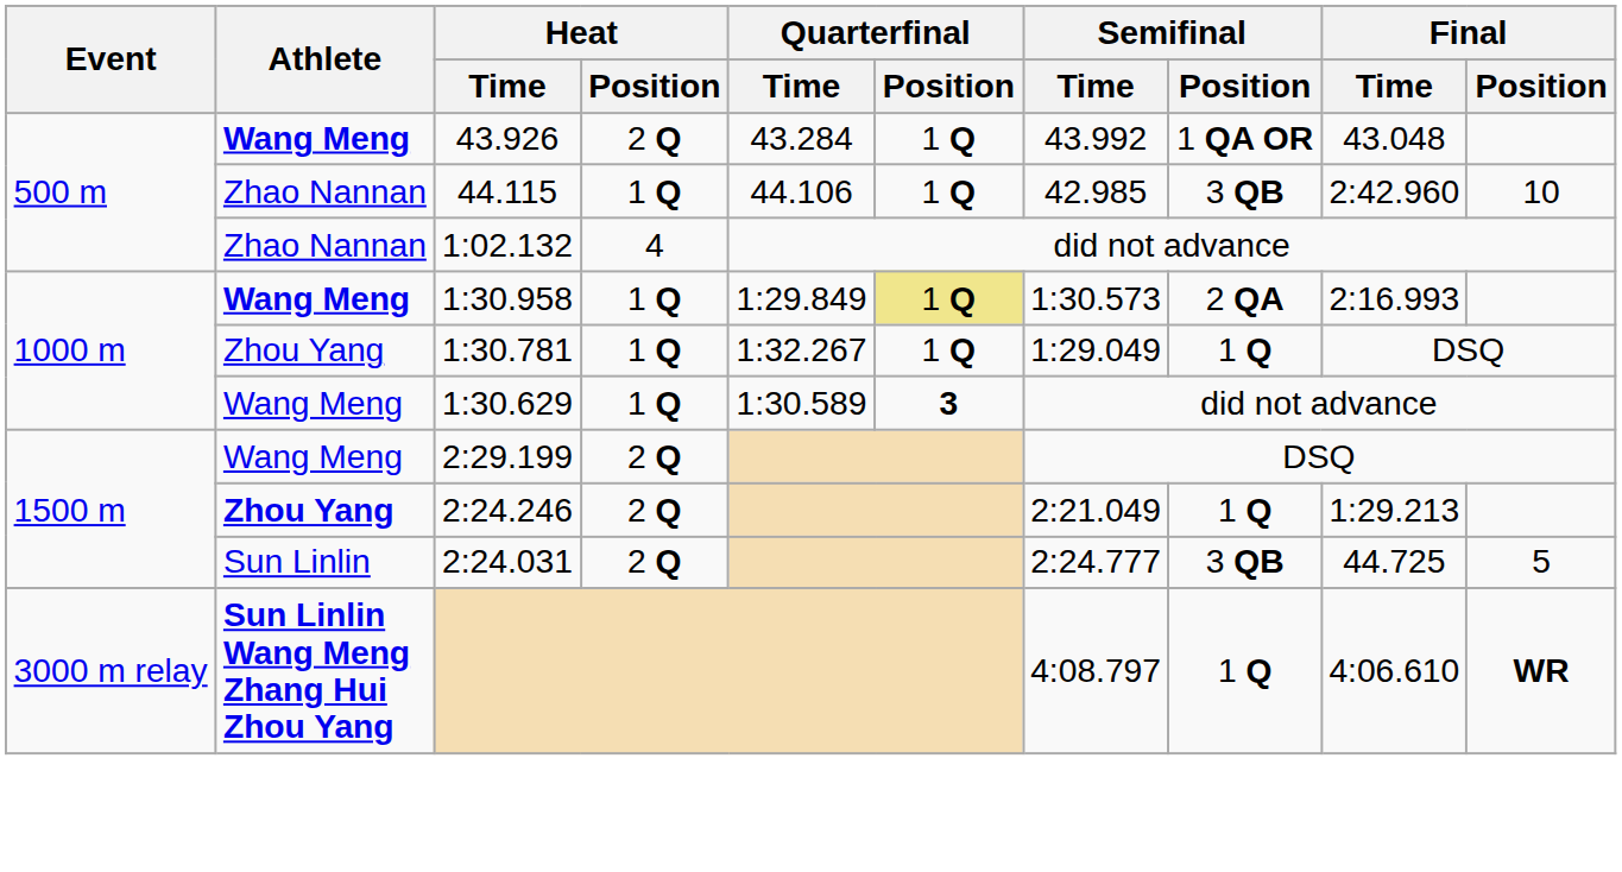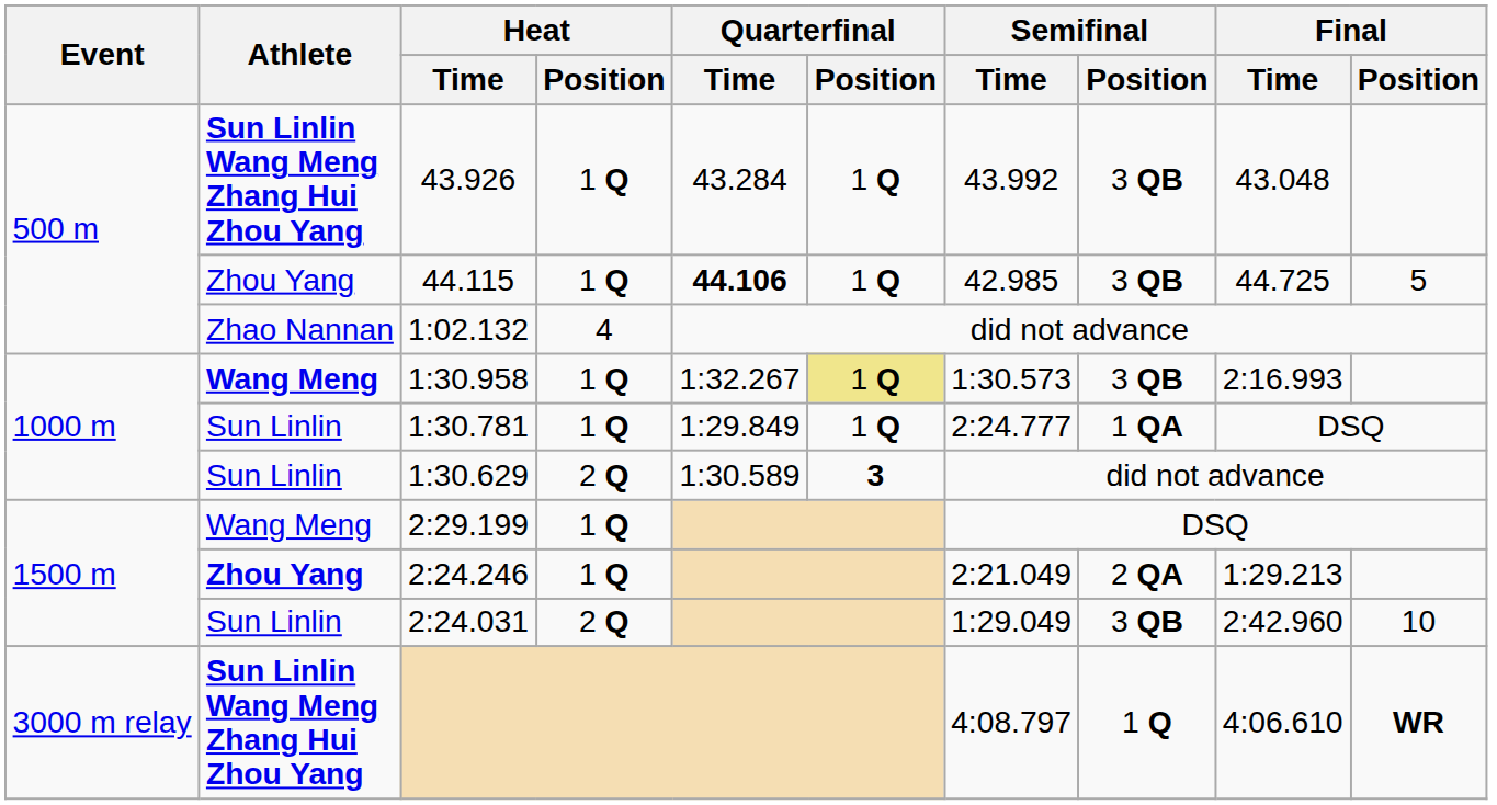 <table class="wikitable" style="font-size:90%;">
 <tr>
 <th rowspan=2>Event</th>
 <th rowspan=2>Athlete</th>
 <th colspan=2>Heat</th>
 <th colspan=2>Quarterfinal</th>
 <th colspan=2>Semifinal</th>
 <th colspan=2>Final</th>
 </tr>
 <tr>
 <th>Time</th>
 <th>Position</th>
 <th>Time</th>
 <th>Position</th>
 <th>Time</th>
 <th>Position</th>
 <th>Time</th>
 <th>Position</th>
 </tr>
 <tr>
 <td rowspan=3><a href='#'>500 m</a></td>
-<td><strong><a href='#'>Wang Meng</a></strong></td>
+<td><strong><a href='#'>Sun Linlin</a><br><a href='#'>Wang Meng</a><br><a href='#'>Zhang Hui</a><br><a href='#'>Zhou Yang</a></strong></td>
 <td align=center>43.926</td>
-<td align=center>2 <strong>Q</strong></td>
+<td align=center>1 <strong>Q</strong></td>
 <td align=center>43.284</td>
 <td align=center>1 <strong>Q</strong></td>
 <td align=center>43.992</td>
-<td align=center>1 <strong>QA OR</strong></td>
+<td align=center>3 <strong>QB</strong></td>
 <td align=center>43.048</td>
 <td align=center></td>
 </tr>
 <tr>
-<td><a href='#'>Zhao Nannan</a></td>
+<td><a href='#'>Zhou Yang</a></td>
 <td align=center>44.115</td>
 <td align=center>1 <strong>Q</strong></td>
-<td align=center>44.106</td>
+<td align=center><strong>44.106</strong></td>
 <td align=center>1 <strong>Q</strong></td>
 <td align=center>42.985</td>
 <td align=center>3 <strong>QB</strong></td>
-<td align=center>2:42.960</td>
-<td align=center>10</td>
+<td align=center>44.725</td>
+<td align=center>5</td>
 </tr>
 <tr>
 <td><a href='#'>Zhao Nannan</a></td>
 <td align=center>1:02.132</td>
 <td align=center>4</td>
 <td style="text-align:center;" colspan="6">did not advance</td>
 </tr>
 <tr>
 <td rowspan=3><a href='#'>1000 m</a></td>
 <td><strong><a href='#'>Wang Meng</a> </strong></td>
 <td align=center>1:30.958</td>
 <td align=center>1 <strong>Q</strong></td>
-<td align=center>1:29.849</td>
+<td align=center>1:32.267</td>
 <td align=center style="background: khaki;">1 <strong>Q</strong></td>
 <td align=center>1:30.573</td>
-<td align=center>2 <strong>QA</strong></td>
+<td align=center>3 <strong>QB</strong></td>
 <td align=center>2:16.993</td>
 <td align=center></td>
 </tr>
 <tr>
-<td><a href='#'>Zhou Yang</a></td>
+<td><a href='#'>Sun Linlin</a></td>
 <td align=center>1:30.781</td>
 <td align=center>1 <strong>Q</strong></td>
-<td align=center>1:32.267</td>
+<td align=center>1:29.849</td>
 <td align=center>1 <strong>Q</strong></td>
-<td align=center>1:29.049</td>
-<td align=center>1 <strong>Q</strong></td>
+<td align=center>2:24.777</td>
+<td align=center>1 <strong>QA</strong></td>
 <td style="text-align:center;" colspan="2">DSQ</td>
 </tr>
 <tr>
-<td><a href='#'>Wang Meng</a></td>
+<td><a href='#'>Sun Linlin</a></td>
 <td align=center>1:30.629</td>
-<td align=center>1 <strong>Q</strong></td>
+<td align=center>2 <strong>Q</strong></td>
 <td align=center>1:30.589</td>
 <td align=center><strong>3</strong></td>
 <td style="text-align:center;" colspan="4">did not advance</td>
 </tr>
 <tr>
 <td rowspan=3><a href='#'>1500 m</a></td>
 <td><a href='#'>Wang Meng</a></td>
 <td align=center>2:29.199</td>
-<td align=center>2 <strong>Q</strong></td>
+<td align=center>1 <strong>Q</strong></td>
 <td colspan="2" style="background:wheat;"></td>
 <td colspan="4" style="text-align:center;">DSQ</td>
 </tr>
 <tr>
 <td><strong><a href='#'>Zhou Yang</a></strong></td>
 <td align=center>2:24.246</td>
-<td align=center>2 <strong>Q</strong></td>
+<td align=center>1 <strong>Q</strong></td>
 <td colspan="2" style="background:wheat;"></td>
 <td align=center>2:21.049</td>
-<td align=center>1 <strong>Q</strong></td>
+<td align=center>2 <strong>QA</strong></td>
 <td align=center>1:29.213</td>
 <td align=center></td>
 </tr>
 <tr>
 <td><a href='#'>Sun Linlin</a></td>
 <td align=center>2:24.031</td>
 <td align=center>2 <strong>Q</strong></td>
 <td colspan="2" style="background:wheat;"></td>
-<td align=center>2:24.777</td>
+<td align=center>1:29.049</td>
 <td align=center>3 <strong>QB</strong></td>
-<td align=center>44.725</td>
-<td align=center>5</td>
+<td align=center>2:42.960</td>
+<td align=center>10</td>
 </tr>
 <tr>
 <td><a href='#'>3000 m relay</a></td>
 <td><strong><a href='#'>Sun Linlin</a><br><a href='#'>Wang Meng</a><br><a href='#'>Zhang Hui</a><br><a href='#'>Zhou Yang</a></strong></td>
 <td colspan="4" style="background:wheat;"></td>
 <td align=center>4:08.797</td>
 <td align=center>1 <strong>Q</strong></td>
 <td align=center>4:06.610</td>
 <td align=center> <strong>WR</strong></td>
 </tr>
 </table>
